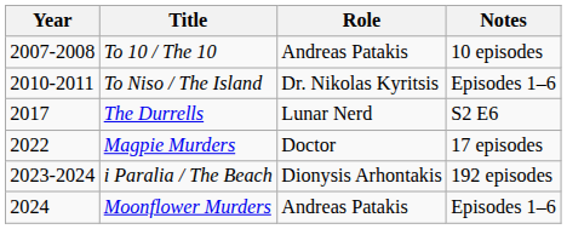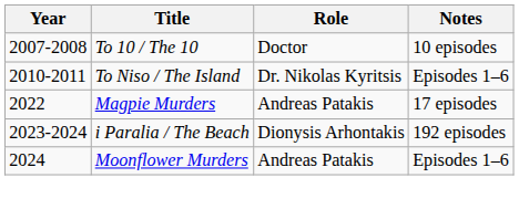 <table class="wikitable sortable">
 <tr>
 <th>Year</th>
 <th>Title</th>
 <th>Role</th>
 <th class="unsortable">Notes</th>
 </tr>
 <tr>
 <td>2007-2008</td>
 <td><em>To 10 / The 10</em></td>
-<td>Andreas Patakis</td>
+<td>Doctor</td>
 <td>10 episodes</td>
 </tr>
 <tr>
 <td>2010-2011</td>
 <td><em>To Niso / The Island</em></td>
 <td>Dr. Nikolas Kyritsis</td>
 <td>Episodes 1–6</td>
 </tr>
 <tr>
-<td>2017</td>
-<td><em><a href='#'>The Durrells</a></em></td>
-<td>Lunar Nerd</td>
-<td>S2 E6</td>
-</tr>
-<tr>
 <td>2022</td>
 <td><em><a href='#'>Magpie Murders</a></em></td>
-<td>Doctor</td>
+<td>Andreas Patakis</td>
 <td>17 episodes</td>
 </tr>
 <tr>
 <td>2023-2024</td>
 <td><em>i Paralia / The Beach</em></td>
 <td>Dionysis Arhontakis</td>
 <td>192 episodes</td>
 </tr>
 <tr>
 <td>2024</td>
 <td><em><a href='#'>Moonflower Murders</a></em></td>
 <td>Andreas Patakis</td>
 <td>Episodes 1–6</td>
 </tr>
 </table>
